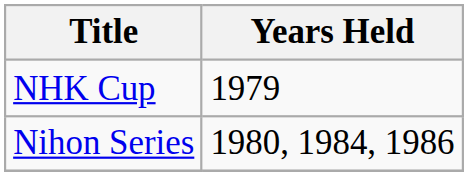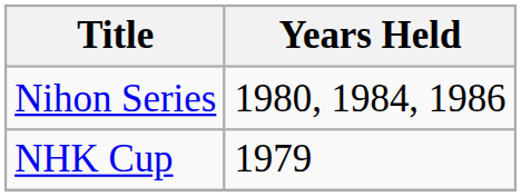 <table class="wikitable">
 <tr>
 <th>Title</th>
 <th>Years Held</th>
 </tr>
 <tr>
+<td><a href='#'>Nihon Series</a></td>
+<td>1980, 1984, 1986</td>
+</tr>
+<tr>
 <td><a href='#'>NHK Cup</a></td>
 <td>1979</td>
-</tr>
-<tr>
-<td><a href='#'>Nihon Series</a></td>
-<td>1980, 1984, 1986</td>
 </tr>
 <tr |->
 </tr>
 </table>
